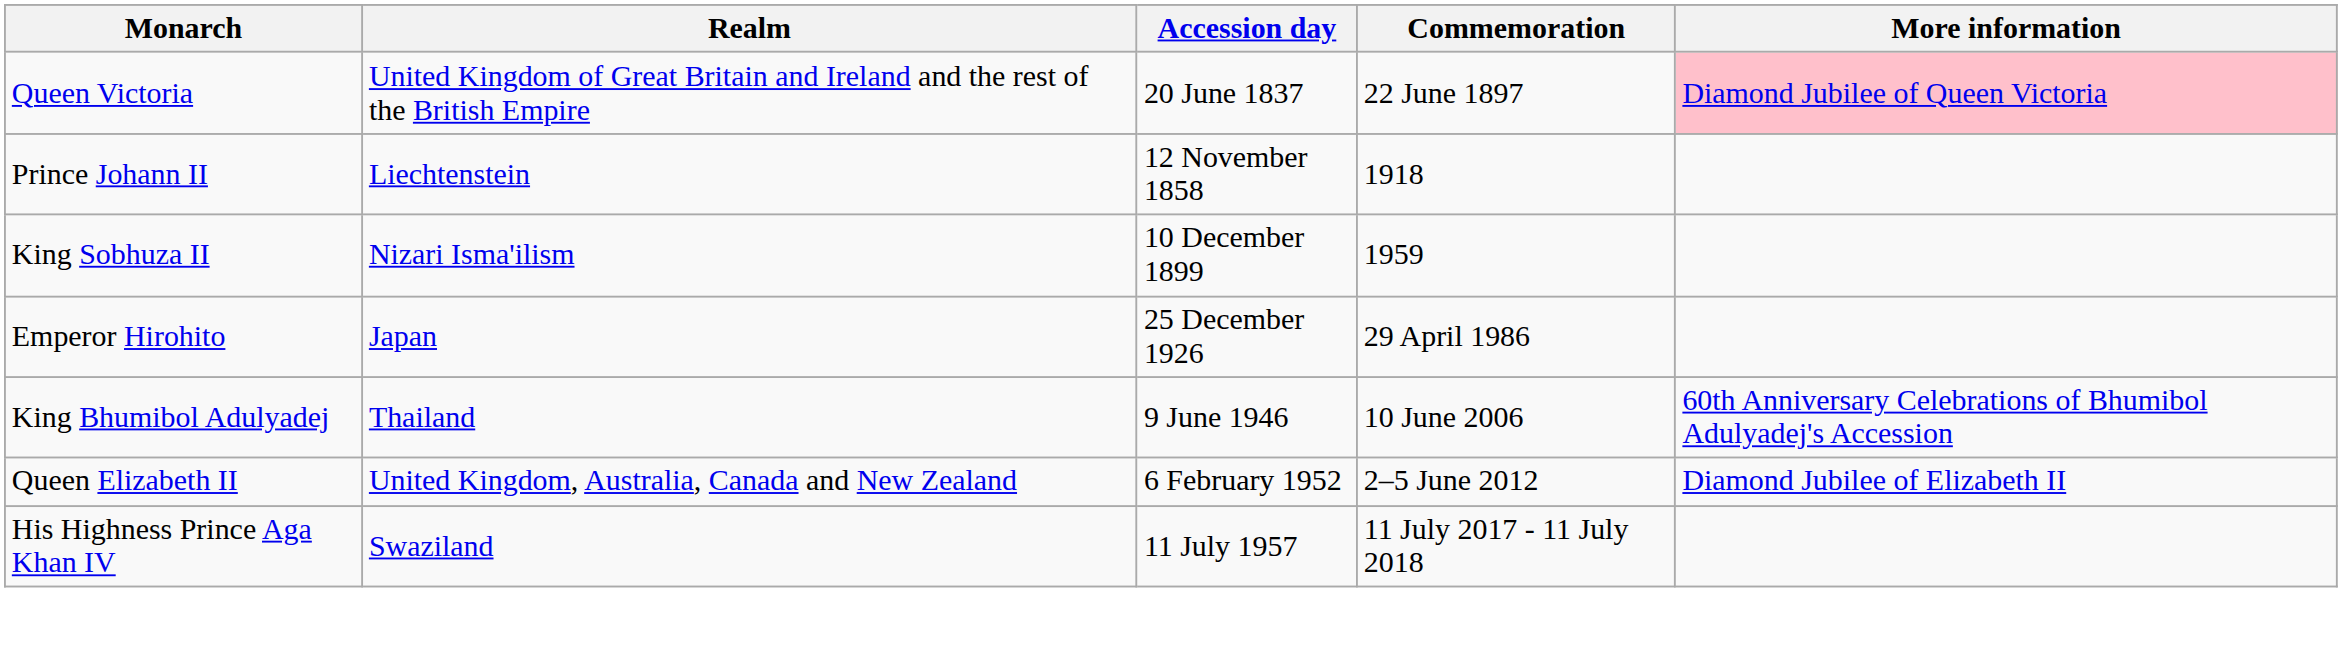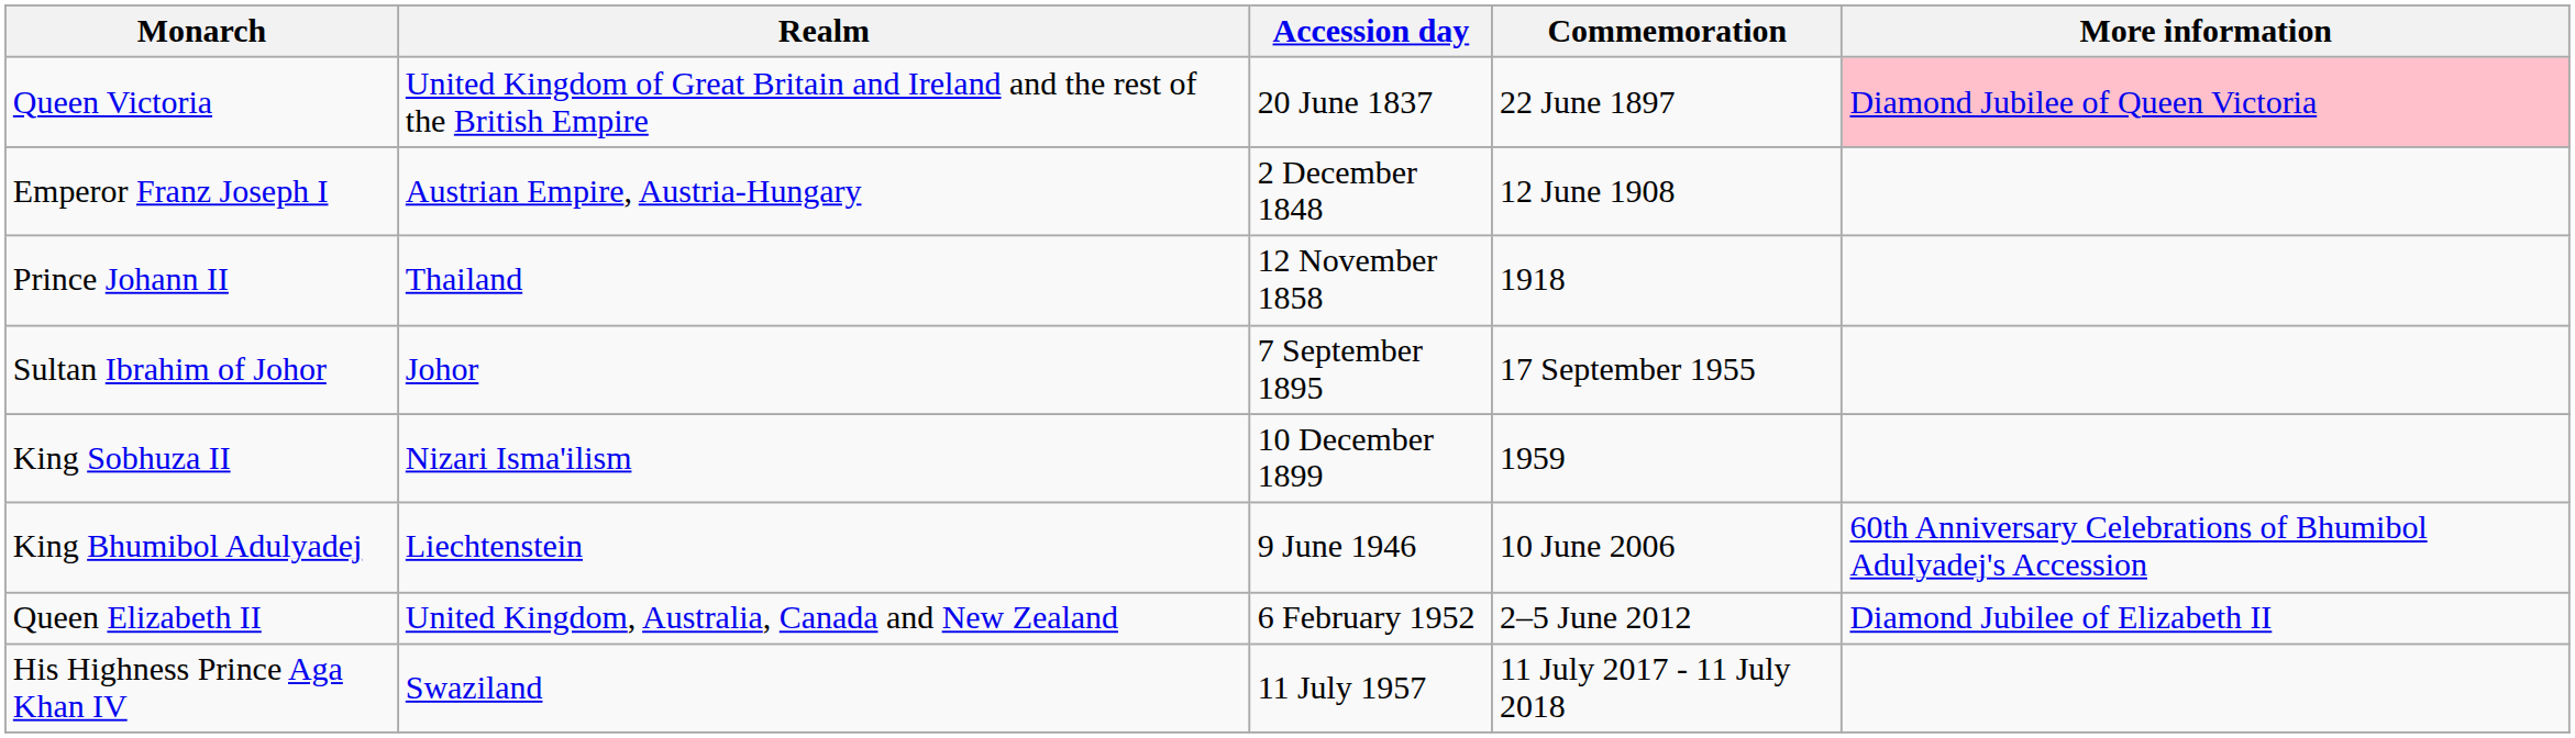 <table class="wikitable sortable">
 <tr>
 <th>Monarch</th>
 <th>Realm</th>
 <th><a href='#'>Accession day</a></th>
 <th>Commemoration</th>
 <th>More information</th>
 </tr>
 <tr>
 <td><a href='#'>Queen Victoria</a></td>
 <td><a href='#'>United Kingdom of Great Britain and Ireland</a> and the rest of the <a href='#'>British Empire</a></td>
 <td>20 June 1837</td>
 <td>22 June 1897</td>
 <td style="background: pink;"><a href='#'>Diamond Jubilee of Queen Victoria</a></td>
 </tr>
 <tr>
+<td>Emperor <a href='#'>Franz Joseph I</a></td>
+<td><a href='#'>Austrian Empire</a>, <a href='#'>Austria-Hungary</a></td>
+<td>2 December 1848</td>
+<td>12 June 1908</td>
+<td></td>
+</tr>
+<tr>
 <td>Prince <a href='#'>Johann II</a></td>
-<td><a href='#'>Liechtenstein</a></td>
+<td><a href='#'>Thailand</a></td>
 <td>12 November 1858</td>
 <td>1918</td>
+<td></td>
+</tr>
+<tr>
+<td>Sultan <a href='#'>Ibrahim of Johor</a></td>
+<td><a href='#'>Johor</a></td>
+<td>7 September 1895</td>
+<td>17 September 1955</td>
 <td></td>
 </tr>
 <tr>
 <td>King <a href='#'>Sobhuza II</a></td>
 <td><a href='#'>Nizari Isma'ilism</a></td>
 <td>10 December 1899</td>
 <td>1959</td>
 <td></td>
 </tr>
 <tr>
-<td>Emperor <a href='#'>Hirohito</a></td>
-<td><a href='#'>Japan</a></td>
-<td>25 December 1926</td>
-<td>29 April 1986</td>
-<td></td>
-</tr>
-<tr>
 <td>King <a href='#'>Bhumibol Adulyadej</a></td>
-<td><a href='#'>Thailand</a></td>
+<td><a href='#'>Liechtenstein</a></td>
 <td>9 June 1946</td>
 <td>10 June 2006</td>
 <td><a href='#'>60th Anniversary Celebrations of Bhumibol Adulyadej's Accession</a></td>
 </tr>
 <tr>
 <td>Queen <a href='#'>Elizabeth II</a></td>
 <td><a href='#'>United Kingdom</a>, <a href='#'>Australia</a>, <a href='#'>Canada</a> and <a href='#'>New Zealand</a></td>
 <td>6 February 1952</td>
 <td>2–5 June 2012</td>
 <td><a href='#'>Diamond Jubilee of Elizabeth II</a></td>
 </tr>
 <tr>
 <td>His Highness Prince <a href='#'>Aga Khan IV</a></td>
 <td><a href='#'>Swaziland</a></td>
 <td>11 July 1957</td>
 <td>11 July 2017 - 11 July 2018</td>
 <td></td>
 </tr>
 </table>
